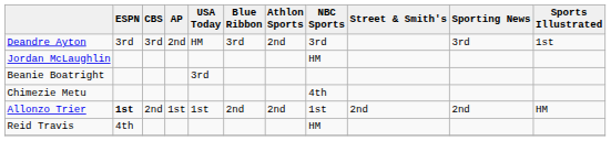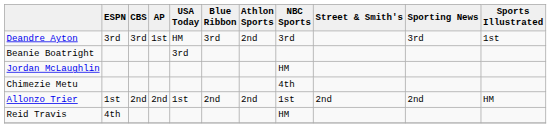 <table class="wikitable" style="white-space:nowrap; font-size:90%;">
 <tr>
 <td align="center" style="background:#f0f0f0;"><strong> </strong></td>
 <td align="center" style="background:#f0f0f0;"><strong>ESPN</strong></td>
 <td align="center" style="background:#f0f0f0;"><strong>CBS</strong></td>
 <td align="center" style="background:#f0f0f0;"><strong>AP</strong></td>
 <td align="center" style="background:#f0f0f0;"><strong>USA<br>Today </strong></td>
 <td align="center" style="background:#f0f0f0;"><strong>Blue<br>Ribbon</strong></td>
 <td align="center" style="background:#f0f0f0;"><strong>Athlon<br>Sports</strong></td>
 <td align="center" style="background:#f0f0f0;"><strong>NBC<br>Sports</strong> </td>
 <td align="center" style="background:#f0f0f0;"><strong>Street & Smith's</strong>  </td>
 <td align="center" style="background:#f0f0f0;"><strong>Sporting News</strong>  </td>
 <td align="center" style="background:#f0f0f0;"><strong>Sports<br>Illustrated</strong></td>
 </tr>
 <tr>
 <td><a href='#'>Deandre Ayton</a></td>
 <td>3rd</td>
 <td>3rd</td>
-<td>2nd</td>
+<td>1st</td>
 <td>HM</td>
 <td>3rd</td>
 <td>2nd</td>
 <td>3rd</td>
 <td></td>
 <td>3rd</td>
 <td>1st</td>
+</tr>
+<tr>
+<td>Beanie Boatright</td>
+<td></td>
+<td></td>
+<td></td>
+<td>3rd</td>
+<td></td>
+<td></td>
+<td></td>
+<td></td>
+<td></td>
+<td></td>
 </tr>
 <tr>
 <td><a href='#'>Jordan McLaughlin</a></td>
 <td></td>
 <td></td>
 <td></td>
 <td></td>
 <td></td>
 <td></td>
 <td>HM</td>
-<td></td>
-<td></td>
-<td></td>
-</tr>
-<tr>
-<td>Beanie Boatright</td>
-<td></td>
-<td></td>
-<td></td>
-<td>3rd</td>
-<td></td>
-<td></td>
-<td></td>
 <td></td>
 <td></td>
 <td></td>
 </tr>
 <tr>
 <td>Chimezie Metu</td>
 <td></td>
 <td></td>
 <td></td>
 <td></td>
 <td></td>
 <td></td>
 <td>4th</td>
 <td></td>
 <td></td>
 <td></td>
 </tr>
 <tr>
 <td><a href='#'>Allonzo Trier</a></td>
-<td><strong>1st</strong></td>
+<td>1st</td>
 <td>2nd</td>
-<td>1st</td>
+<td>2nd</td>
 <td>1st</td>
 <td>2nd</td>
 <td>2nd</td>
 <td>1st</td>
 <td>2nd</td>
 <td>2nd</td>
 <td>HM</td>
 </tr>
 <tr>
 <td>Reid Travis</td>
 <td>4th</td>
 <td></td>
 <td></td>
 <td></td>
 <td></td>
 <td></td>
 <td>HM</td>
 <td></td>
 <td></td>
 <td></td>
 </tr>
 <tr>
 </tr>
 </table>
